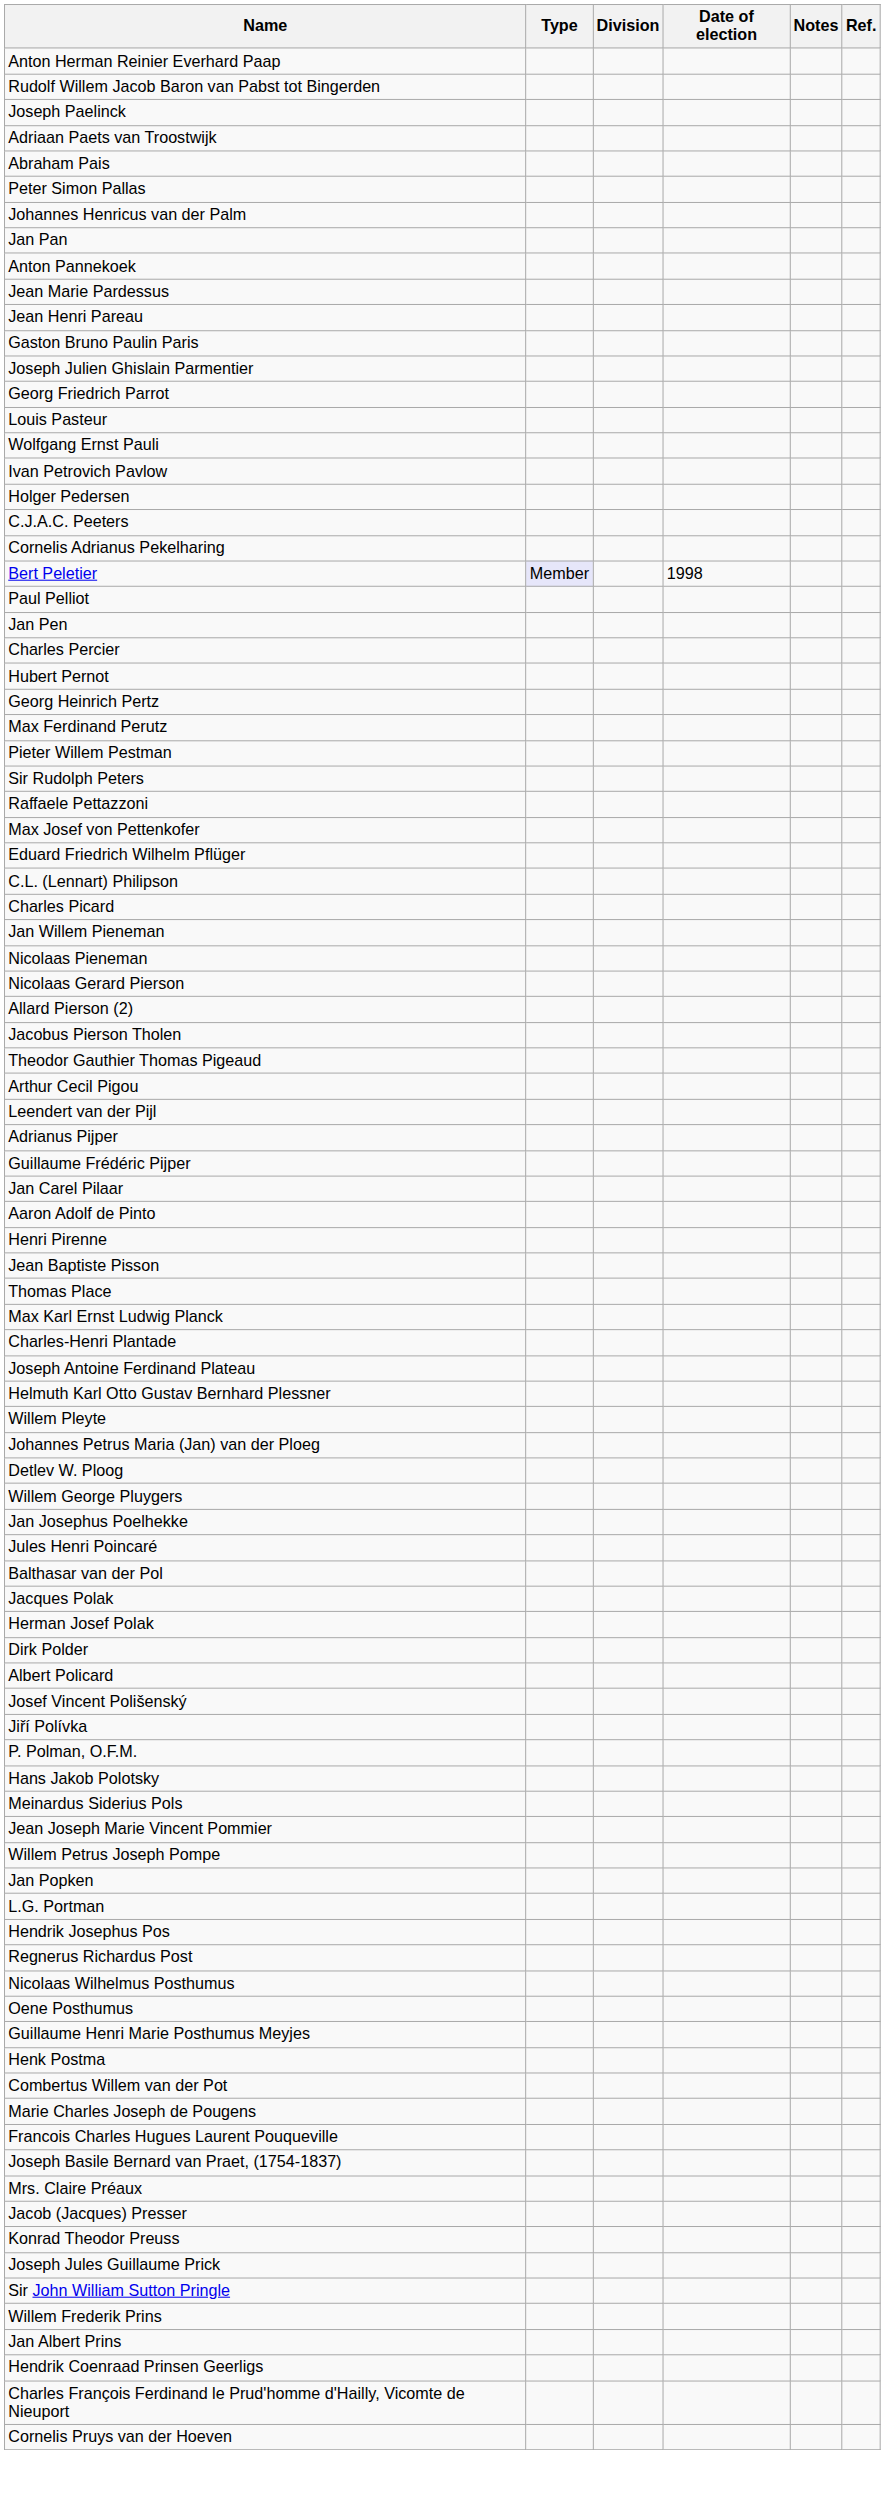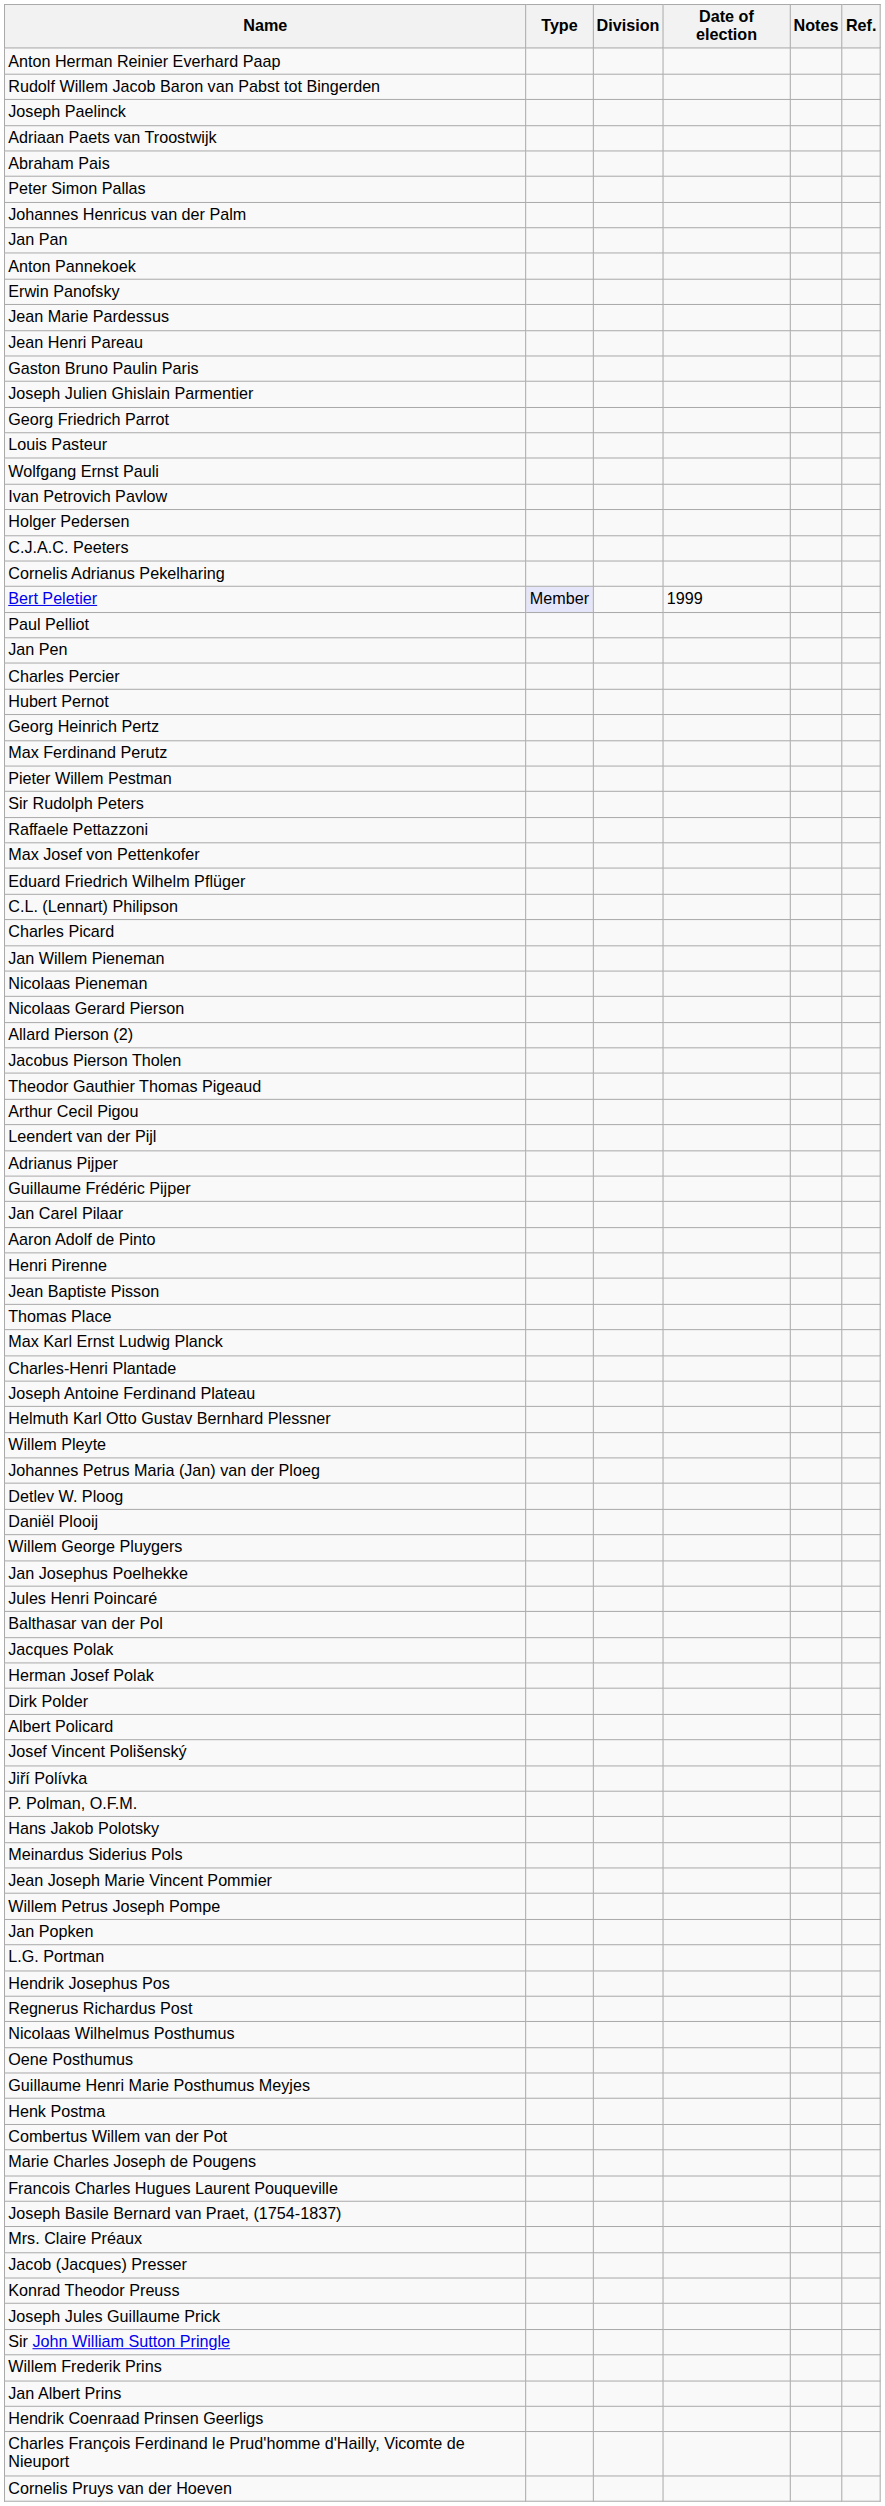 <table class="wikitable">
 <tr>
 <th>Name</th>
 <th>Type</th>
 <th>Division</th>
 <th>Date of election</th>
 <th>Notes</th>
 <th>Ref.</th>
 </tr>
 <tr>
 <td>Anton Herman Reinier Everhard Paap</td>
 <td></td>
 <td></td>
 <td></td>
 <td></td>
 <td></td>
 </tr>
 <tr>
 <td>Rudolf Willem Jacob Baron van Pabst tot Bingerden</td>
 <td></td>
 <td></td>
 <td></td>
 <td></td>
 <td></td>
 </tr>
 <tr>
 <td>Joseph Paelinck</td>
 <td></td>
 <td></td>
 <td></td>
 <td></td>
 <td></td>
 </tr>
 <tr>
 <td>Adriaan Paets van Troostwijk</td>
 <td></td>
 <td></td>
 <td></td>
 <td></td>
 <td></td>
 </tr>
 <tr>
 <td>Abraham Pais</td>
 <td></td>
 <td></td>
 <td></td>
 <td></td>
 <td></td>
 </tr>
 <tr>
 <td>Peter Simon Pallas</td>
 <td></td>
 <td></td>
 <td></td>
 <td></td>
 <td></td>
 </tr>
 <tr>
 <td>Johannes Henricus van der Palm</td>
 <td></td>
 <td></td>
 <td></td>
 <td></td>
 <td></td>
 </tr>
 <tr>
 <td>Jan Pan</td>
 <td></td>
 <td></td>
 <td></td>
 <td></td>
 <td></td>
 </tr>
 <tr>
 <td>Anton Pannekoek</td>
+<td></td>
+<td></td>
+<td></td>
+<td></td>
+<td></td>
+</tr>
+<tr>
+<td>Erwin Panofsky</td>
 <td></td>
 <td></td>
 <td></td>
 <td></td>
 <td></td>
 </tr>
 <tr>
 <td>Jean Marie Pardessus</td>
 <td></td>
 <td></td>
 <td></td>
 <td></td>
 <td></td>
 </tr>
 <tr>
 <td>Jean Henri Pareau</td>
 <td></td>
 <td></td>
 <td></td>
 <td></td>
 <td></td>
 </tr>
 <tr>
 <td>Gaston Bruno Paulin Paris</td>
 <td></td>
 <td></td>
 <td></td>
 <td></td>
 <td></td>
 </tr>
 <tr>
 <td>Joseph Julien Ghislain Parmentier</td>
 <td></td>
 <td></td>
 <td></td>
 <td></td>
 <td></td>
 </tr>
 <tr>
 <td>Georg Friedrich Parrot</td>
 <td></td>
 <td></td>
 <td></td>
 <td></td>
 <td></td>
 </tr>
 <tr>
 <td>Louis Pasteur</td>
 <td></td>
 <td></td>
 <td></td>
 <td></td>
 <td></td>
 </tr>
 <tr>
 <td>Wolfgang Ernst Pauli</td>
 <td></td>
 <td></td>
 <td></td>
 <td></td>
 <td></td>
 </tr>
 <tr>
 <td>Ivan Petrovich Pavlow</td>
 <td></td>
 <td></td>
 <td></td>
 <td></td>
 <td></td>
 </tr>
 <tr>
 <td>Holger Pedersen</td>
 <td></td>
 <td></td>
 <td></td>
 <td></td>
 <td></td>
 </tr>
 <tr>
 <td>C.J.A.C. Peeters</td>
 <td></td>
 <td></td>
 <td></td>
 <td></td>
 <td></td>
 </tr>
 <tr>
 <td>Cornelis Adrianus Pekelharing</td>
 <td></td>
 <td></td>
 <td></td>
 <td></td>
 <td></td>
 </tr>
 <tr>
 <td><a href='#'>Bert Peletier</a></td>
 <td style="background: lavender;">Member</td>
 <td></td>
-<td>1998</td>
+<td>1999</td>
 <td></td>
 <td></td>
 </tr>
 <tr>
 <td>Paul Pelliot</td>
 <td></td>
 <td></td>
 <td></td>
 <td></td>
 <td></td>
 </tr>
 <tr>
 <td>Jan Pen</td>
 <td></td>
 <td></td>
 <td></td>
 <td></td>
 <td></td>
 </tr>
 <tr>
 <td>Charles Percier</td>
 <td></td>
 <td></td>
 <td></td>
 <td></td>
 <td></td>
 </tr>
 <tr>
 <td>Hubert Pernot</td>
 <td></td>
 <td></td>
 <td></td>
 <td></td>
 <td></td>
 </tr>
 <tr>
 <td>Georg Heinrich Pertz</td>
 <td></td>
 <td></td>
 <td></td>
 <td></td>
 <td></td>
 </tr>
 <tr>
 <td>Max Ferdinand Perutz</td>
 <td></td>
 <td></td>
 <td></td>
 <td></td>
 <td></td>
 </tr>
 <tr>
 <td>Pieter Willem Pestman</td>
 <td></td>
 <td></td>
 <td></td>
 <td></td>
 <td></td>
 </tr>
 <tr>
 <td>Sir Rudolph Peters</td>
 <td></td>
 <td></td>
 <td></td>
 <td></td>
 <td></td>
 </tr>
 <tr>
 <td>Raffaele Pettazzoni</td>
 <td></td>
 <td></td>
 <td></td>
 <td></td>
 <td></td>
 </tr>
 <tr>
 <td>Max Josef von Pettenkofer</td>
 <td></td>
 <td></td>
 <td></td>
 <td></td>
 <td></td>
 </tr>
 <tr>
 <td>Eduard Friedrich Wilhelm Pflüger</td>
 <td></td>
 <td></td>
 <td></td>
 <td></td>
 <td></td>
 </tr>
 <tr>
 <td>C.L. (Lennart) Philipson</td>
 <td></td>
 <td></td>
 <td></td>
 <td></td>
 <td></td>
 </tr>
 <tr>
 <td>Charles Picard</td>
 <td></td>
 <td></td>
 <td></td>
 <td></td>
 <td></td>
 </tr>
 <tr>
 <td>Jan Willem Pieneman</td>
 <td></td>
 <td></td>
 <td></td>
 <td></td>
 <td></td>
 </tr>
 <tr>
 <td>Nicolaas Pieneman</td>
 <td></td>
 <td></td>
 <td></td>
 <td></td>
 <td></td>
 </tr>
 <tr>
 <td>Nicolaas Gerard Pierson</td>
 <td></td>
 <td></td>
 <td></td>
 <td></td>
 <td></td>
 </tr>
 <tr>
 <td>Allard Pierson (2)</td>
 <td></td>
 <td></td>
 <td></td>
 <td></td>
 <td></td>
 </tr>
 <tr>
 <td>Jacobus Pierson Tholen</td>
 <td></td>
 <td></td>
 <td></td>
 <td></td>
 <td></td>
 </tr>
 <tr>
 <td>Theodor Gauthier Thomas Pigeaud</td>
 <td></td>
 <td></td>
 <td></td>
 <td></td>
 <td></td>
 </tr>
 <tr>
 <td>Arthur Cecil Pigou</td>
 <td></td>
 <td></td>
 <td></td>
 <td></td>
 <td></td>
 </tr>
 <tr>
 <td>Leendert van der Pijl</td>
 <td></td>
 <td></td>
 <td></td>
 <td></td>
 <td></td>
 </tr>
 <tr>
 <td>Adrianus Pijper</td>
 <td></td>
 <td></td>
 <td></td>
 <td></td>
 <td></td>
 </tr>
 <tr>
 <td>Guillaume Frédéric Pijper</td>
 <td></td>
 <td></td>
 <td></td>
 <td></td>
 <td></td>
 </tr>
 <tr>
 <td>Jan Carel Pilaar</td>
 <td></td>
 <td></td>
 <td></td>
 <td></td>
 <td></td>
 </tr>
 <tr>
 <td>Aaron Adolf de Pinto</td>
 <td></td>
 <td></td>
 <td></td>
 <td></td>
 <td></td>
 </tr>
 <tr>
 <td>Henri Pirenne</td>
 <td></td>
 <td></td>
 <td></td>
 <td></td>
 <td></td>
 </tr>
 <tr>
 <td>Jean Baptiste Pisson</td>
 <td></td>
 <td></td>
 <td></td>
 <td></td>
 <td></td>
 </tr>
 <tr>
 <td>Thomas Place</td>
 <td></td>
 <td></td>
 <td></td>
 <td></td>
 <td></td>
 </tr>
 <tr>
 <td>Max Karl Ernst Ludwig Planck</td>
 <td></td>
 <td></td>
 <td></td>
 <td></td>
 <td></td>
 </tr>
 <tr>
 <td>Charles-Henri Plantade</td>
 <td></td>
 <td></td>
 <td></td>
 <td></td>
 <td></td>
 </tr>
 <tr>
 <td>Joseph Antoine Ferdinand Plateau</td>
 <td></td>
 <td></td>
 <td></td>
 <td></td>
 <td></td>
 </tr>
 <tr>
 <td>Helmuth Karl Otto Gustav Bernhard Plessner</td>
 <td></td>
 <td></td>
 <td></td>
 <td></td>
 <td></td>
 </tr>
 <tr>
 <td>Willem Pleyte</td>
 <td></td>
 <td></td>
 <td></td>
 <td></td>
 <td></td>
 </tr>
 <tr>
 <td>Johannes Petrus Maria (Jan) van der Ploeg</td>
 <td></td>
 <td></td>
 <td></td>
 <td></td>
 <td></td>
 </tr>
 <tr>
 <td>Detlev W. Ploog</td>
+<td></td>
+<td></td>
+<td></td>
+<td></td>
+<td></td>
+</tr>
+<tr>
+<td>Daniël Plooij</td>
 <td></td>
 <td></td>
 <td></td>
 <td></td>
 <td></td>
 </tr>
 <tr>
 <td>Willem George Pluygers</td>
 <td></td>
 <td></td>
 <td></td>
 <td></td>
 <td></td>
 </tr>
 <tr>
 <td>Jan Josephus Poelhekke</td>
 <td></td>
 <td></td>
 <td></td>
 <td></td>
 <td></td>
 </tr>
 <tr>
 <td>Jules Henri Poincaré</td>
 <td></td>
 <td></td>
 <td></td>
 <td></td>
 <td></td>
 </tr>
 <tr>
 <td>Balthasar van der Pol</td>
 <td></td>
 <td></td>
 <td></td>
 <td></td>
 <td></td>
 </tr>
 <tr>
 <td>Jacques Polak</td>
 <td></td>
 <td></td>
 <td></td>
 <td></td>
 <td></td>
 </tr>
 <tr>
 <td>Herman Josef Polak</td>
 <td></td>
 <td></td>
 <td></td>
 <td></td>
 <td></td>
 </tr>
 <tr>
 <td>Dirk Polder</td>
 <td></td>
 <td></td>
 <td></td>
 <td></td>
 <td></td>
 </tr>
 <tr>
 <td>Albert Policard</td>
 <td></td>
 <td></td>
 <td></td>
 <td></td>
 <td></td>
 </tr>
 <tr>
 <td>Josef Vincent Polišenský</td>
 <td></td>
 <td></td>
 <td></td>
 <td></td>
 <td></td>
 </tr>
 <tr>
 <td>Jiří Polívka</td>
 <td></td>
 <td></td>
 <td></td>
 <td></td>
 <td></td>
 </tr>
 <tr>
 <td>P. Polman, O.F.M.</td>
 <td></td>
 <td></td>
 <td></td>
 <td></td>
 <td></td>
 </tr>
 <tr>
 <td>Hans Jakob Polotsky</td>
 <td></td>
 <td></td>
 <td></td>
 <td></td>
 <td></td>
 </tr>
 <tr>
 <td>Meinardus Siderius Pols</td>
 <td></td>
 <td></td>
 <td></td>
 <td></td>
 <td></td>
 </tr>
 <tr>
 <td>Jean Joseph Marie Vincent Pommier</td>
 <td></td>
 <td></td>
 <td></td>
 <td></td>
 <td></td>
 </tr>
 <tr>
 <td>Willem Petrus Joseph Pompe</td>
 <td></td>
 <td></td>
 <td></td>
 <td></td>
 <td></td>
 </tr>
 <tr>
 <td>Jan Popken</td>
 <td></td>
 <td></td>
 <td></td>
 <td></td>
 <td></td>
 </tr>
 <tr>
 <td>L.G. Portman</td>
 <td></td>
 <td></td>
 <td></td>
 <td></td>
 <td></td>
 </tr>
 <tr>
 <td>Hendrik Josephus Pos</td>
 <td></td>
 <td></td>
 <td></td>
 <td></td>
 <td></td>
 </tr>
 <tr>
 <td>Regnerus Richardus Post</td>
 <td></td>
 <td></td>
 <td></td>
 <td></td>
 <td></td>
 </tr>
 <tr>
 <td>Nicolaas Wilhelmus Posthumus</td>
 <td></td>
 <td></td>
 <td></td>
 <td></td>
 <td></td>
 </tr>
 <tr>
 <td>Oene Posthumus</td>
 <td></td>
 <td></td>
 <td></td>
 <td></td>
 <td></td>
 </tr>
 <tr>
 <td>Guillaume Henri Marie Posthumus Meyjes</td>
 <td></td>
 <td></td>
 <td></td>
 <td></td>
 <td></td>
 </tr>
 <tr>
 <td>Henk Postma</td>
 <td></td>
 <td></td>
 <td></td>
 <td></td>
 <td></td>
 </tr>
 <tr>
 <td>Combertus Willem van der Pot</td>
 <td></td>
 <td></td>
 <td></td>
 <td></td>
 <td></td>
 </tr>
 <tr>
 <td>Marie Charles Joseph de Pougens</td>
 <td></td>
 <td></td>
 <td></td>
 <td></td>
 <td></td>
 </tr>
 <tr>
 <td>Francois Charles Hugues Laurent Pouqueville</td>
 <td></td>
 <td></td>
 <td></td>
 <td></td>
 <td></td>
 </tr>
 <tr>
 <td>Joseph Basile Bernard van Praet, (1754-1837)</td>
 <td></td>
 <td></td>
 <td></td>
 <td></td>
 <td></td>
 </tr>
 <tr>
 <td>Mrs. Claire Préaux</td>
 <td></td>
 <td></td>
 <td></td>
 <td></td>
 <td></td>
 </tr>
 <tr>
 <td>Jacob (Jacques) Presser</td>
 <td></td>
 <td></td>
 <td></td>
 <td></td>
 <td></td>
 </tr>
 <tr>
 <td>Konrad Theodor Preuss</td>
 <td></td>
 <td></td>
 <td></td>
 <td></td>
 <td></td>
 </tr>
 <tr>
 <td>Joseph Jules Guillaume Prick</td>
 <td></td>
 <td></td>
 <td></td>
 <td></td>
 <td></td>
 </tr>
 <tr>
 <td>Sir <a href='#'>John William Sutton Pringle</a></td>
 <td></td>
 <td></td>
 <td></td>
 <td></td>
 <td></td>
 </tr>
 <tr>
 <td>Willem Frederik Prins</td>
 <td></td>
 <td></td>
 <td></td>
 <td></td>
 <td></td>
 </tr>
 <tr>
 <td>Jan Albert Prins</td>
 <td></td>
 <td></td>
 <td></td>
 <td></td>
 <td></td>
 </tr>
 <tr>
 <td>Hendrik Coenraad Prinsen Geerligs</td>
 <td></td>
 <td></td>
 <td></td>
 <td></td>
 <td></td>
 </tr>
 <tr>
 <td>Charles François Ferdinand le Prud'homme d'Hailly, Vicomte de Nieuport</td>
 <td></td>
 <td></td>
 <td></td>
 <td></td>
 <td></td>
 </tr>
 <tr>
 <td>Cornelis Pruys van der Hoeven</td>
 <td></td>
 <td></td>
 <td></td>
 <td></td>
 <td></td>
 </tr>
 </table>
